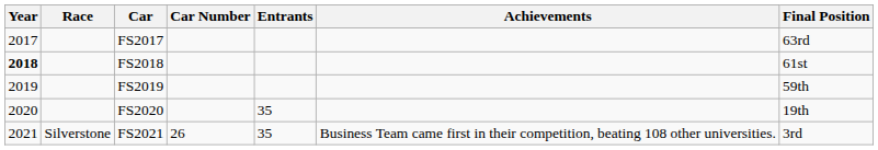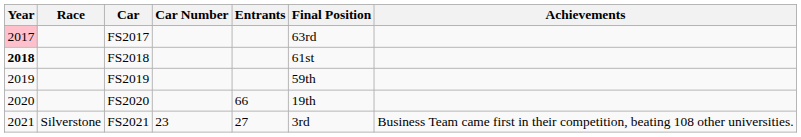 <table class="wikitable">
 <tr>
 <th><strong>Year</strong></th>
 <th><strong>Race</strong></th>
 <th><strong>Car</strong></th>
 <th><strong>Car Number</strong></th>
 <th><strong>Entrants</strong></th>
+<th><strong>Final Position</strong></th>
 <th><strong>Achievements</strong></th>
-<th><strong>Final Position</strong></th>
 </tr>
 <tr>
-<td>2017</td>
+<td style="background: pink;">2017</td>
 <td></td>
 <td>FS2017</td>
 <td></td>
 <td></td>
+<td>63rd</td>
 <td></td>
-<td>63rd</td>
 </tr>
 <tr>
 <td><strong>2018</strong></td>
 <td></td>
 <td>FS2018</td>
 <td></td>
 <td></td>
+<td>61st</td>
 <td></td>
-<td>61st</td>
 </tr>
 <tr>
 <td>2019</td>
 <td></td>
 <td>FS2019</td>
 <td></td>
 <td></td>
+<td>59th</td>
 <td></td>
-<td>59th</td>
 </tr>
 <tr>
 <td>2020</td>
 <td></td>
 <td>FS2020</td>
 <td></td>
-<td>35</td>
+<td>66</td>
+<td>19th</td>
 <td></td>
-<td>19th</td>
 </tr>
 <tr>
 <td>2021</td>
 <td>Silverstone</td>
 <td>FS2021</td>
-<td>26</td>
-<td>35</td>
+<td>23</td>
+<td>27</td>
+<td>3rd</td>
 <td>Business Team came first in their competition, beating 108 other universities.</td>
-<td>3rd</td>
 </tr>
 </table>
